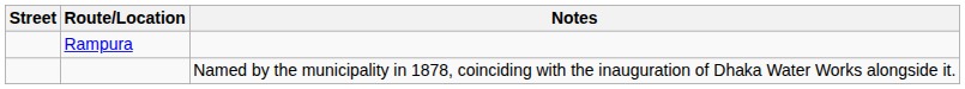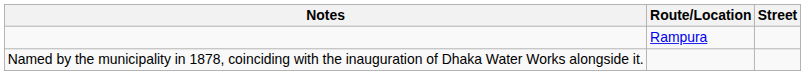 <table class="wikitable">
 <tr>
+<th>Notes</th>
+<th>Route/Location</th>
 <th>Street</th>
-<th>Route/Location</th>
-<th>Notes</th>
 </tr>
 <tr>
 <td></td>
 <td><a href='#'>Rampura</a></td>
 <td></td>
 </tr>
 <tr>
+<td>Named by the municipality in 1878, coinciding with the inauguration of Dhaka Water Works alongside it.</td>
 <td></td>
 <td></td>
-<td>Named by the municipality in 1878, coinciding with the inauguration of Dhaka Water Works alongside it.</td>
 </tr>
 </table>
